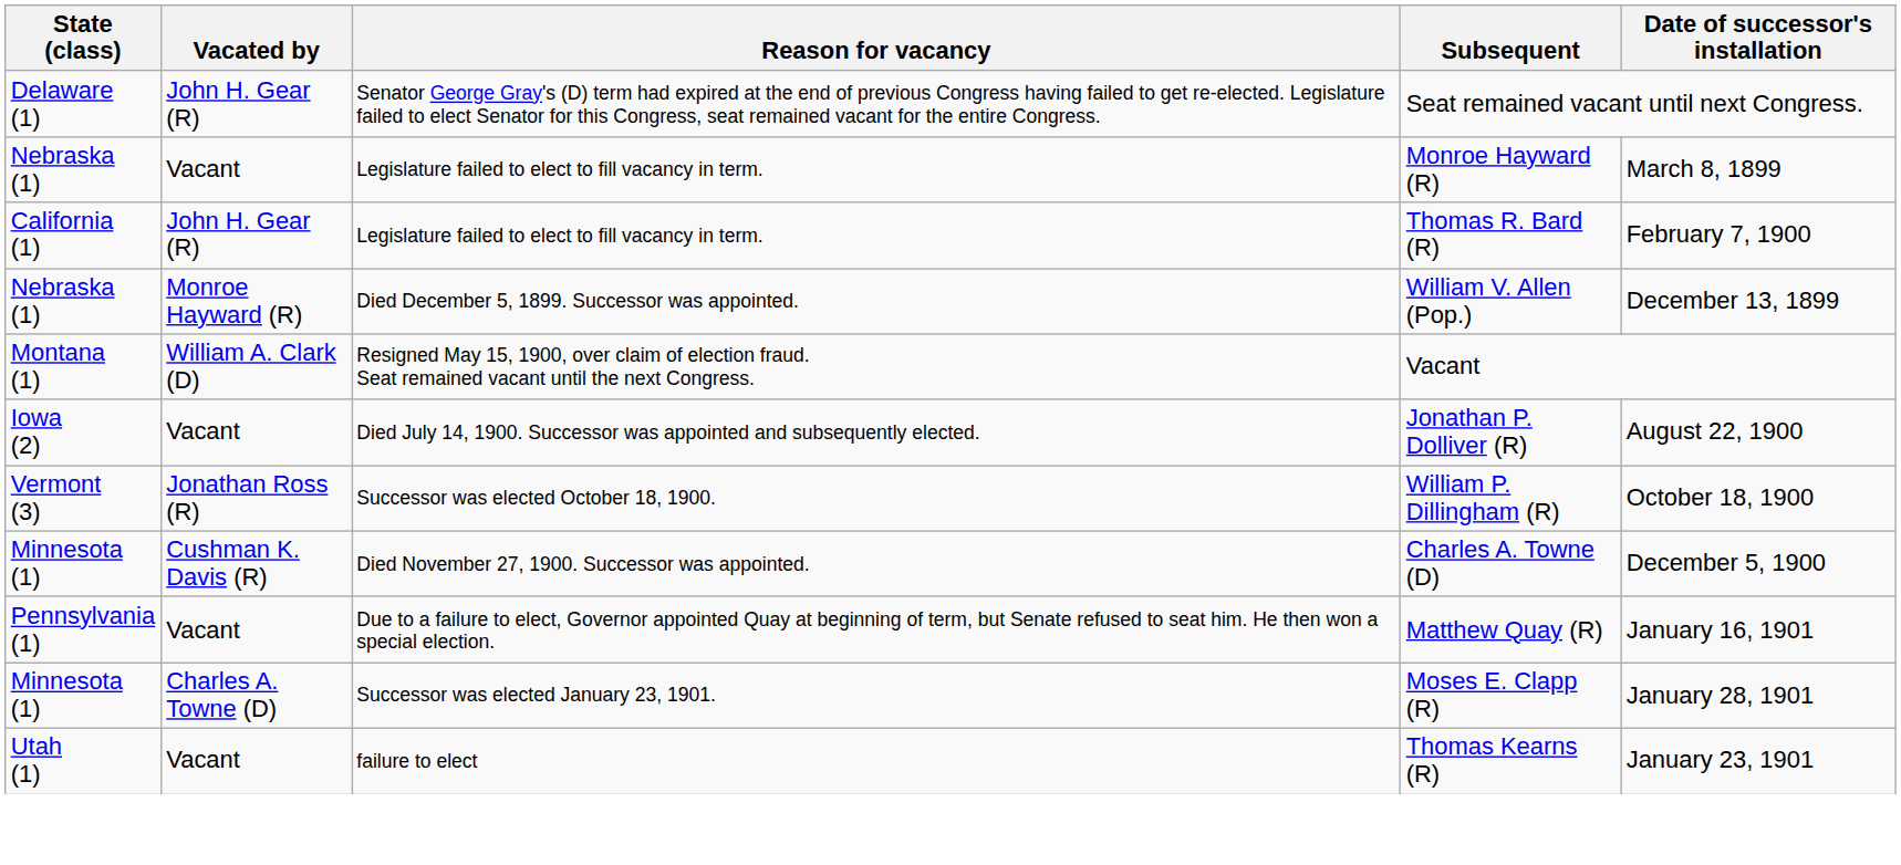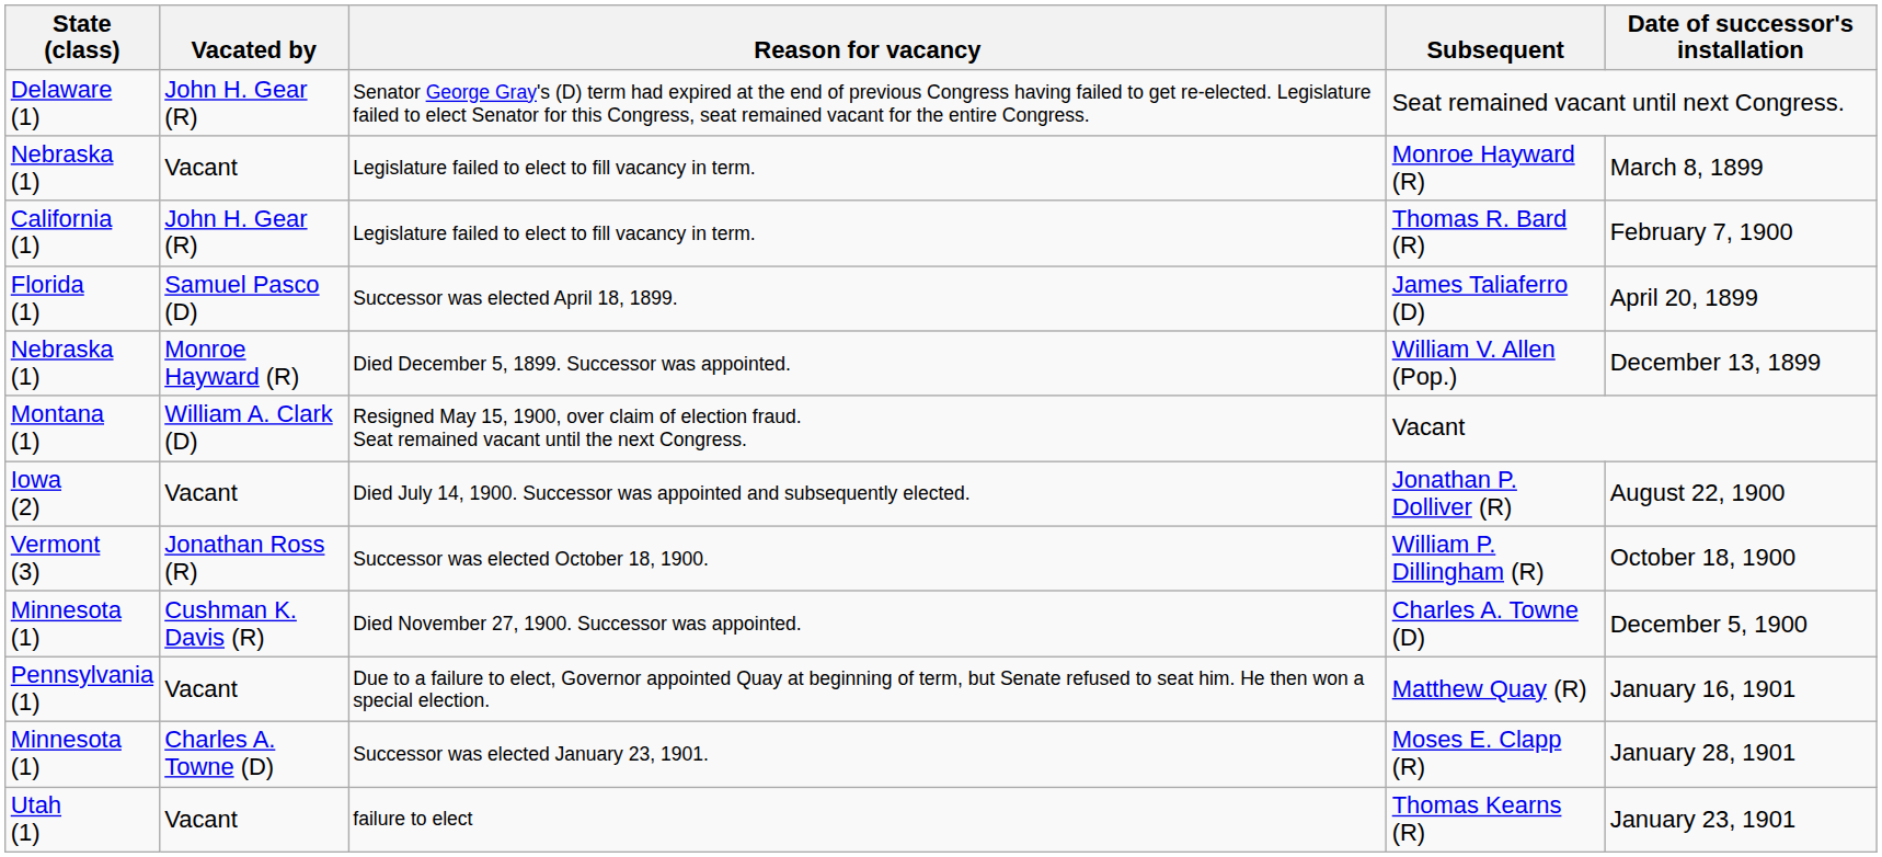 <table class="wikitable sortable">
 <tr valign=bottom>
 <th>State<br>(class)</th>
 <th>Vacated by</th>
 <th>Reason for vacancy</th>
 <th>Subsequent</th>
 <th>Date of successor's installation</th>
 </tr>
 <tr>
 <td><a href='#'>Delaware</a><br>(1)</td>
 <td><a href='#'>John H. Gear</a> (R)</td>
 <td style="font-size:80%">Senator <a href='#'>George Gray</a>'s (D) term had expired at the end of previous Congress having failed to get re-elected. Legislature failed to elect Senator for this Congress, seat remained vacant for the entire Congress.</td>
 <td colspan=2>Seat remained vacant until next Congress.</td>
 </tr>
 <tr>
 <td><a href='#'>Nebraska</a><br>(1)</td>
 <td>Vacant</td>
 <td style="font-size:80%">Legislature failed to elect to fill vacancy in term.</td>
 <td><a href='#'>Monroe Hayward</a> (R)</td>
 <td>March 8, 1899</td>
 </tr>
 <tr>
 <td><a href='#'>California</a><br>(1)</td>
 <td><a href='#'>John H. Gear</a> (R)</td>
 <td style="font-size:80%">Legislature failed to elect to fill vacancy in term.</td>
 <td><a href='#'>Thomas R. Bard</a> (R)</td>
 <td>February 7, 1900</td>
+</tr>
+<tr>
+<td><a href='#'>Florida</a><br>(1)</td>
+<td><a href='#'>Samuel Pasco</a> (D)</td>
+<td style="font-size:80%">Successor was elected April 18, 1899.</td>
+<td><a href='#'>James Taliaferro</a> (D)</td>
+<td>April 20, 1899</td>
 </tr>
 <tr>
 <td><a href='#'>Nebraska</a><br>(1)</td>
 <td><a href='#'>Monroe Hayward</a> (R)</td>
 <td style="font-size:80%">Died December 5, 1899. Successor was appointed.</td>
 <td><a href='#'>William V. Allen</a> (Pop.)</td>
 <td>December 13, 1899</td>
 </tr>
 <tr>
 <td><a href='#'>Montana</a><br>(1)</td>
 <td><a href='#'>William A. Clark</a> (D)</td>
 <td style="font-size:80%">Resigned May 15, 1900, over claim of election fraud.<br>Seat remained vacant until the next Congress.</td>
 <td colspan=2>Vacant</td>
 </tr>
 <tr>
 <td><a href='#'>Iowa</a><br>(2)</td>
 <td>Vacant</td>
 <td style="font-size:80%">Died July 14, 1900. Successor was appointed and subsequently elected.</td>
 <td><a href='#'>Jonathan P. Dolliver</a> (R)</td>
 <td>August 22, 1900</td>
 </tr>
 <tr>
 <td><a href='#'>Vermont</a><br>(3)</td>
 <td><a href='#'>Jonathan Ross</a> (R)</td>
 <td style="font-size:80%">Successor was elected October 18, 1900.</td>
 <td><a href='#'>William P. Dillingham</a> (R)</td>
 <td>October 18, 1900</td>
 </tr>
 <tr>
 <td><a href='#'>Minnesota</a><br>(1)</td>
 <td><a href='#'>Cushman K. Davis</a> (R)</td>
 <td style="font-size:80%">Died November 27, 1900. Successor was appointed.</td>
 <td><a href='#'>Charles A. Towne</a> (D)</td>
 <td>December 5, 1900</td>
 </tr>
 <tr>
 <td><a href='#'>Pennsylvania</a><br>(1)</td>
 <td>Vacant</td>
 <td style="font-size:80%">Due to a failure to elect, Governor appointed Quay at beginning of term, but Senate refused to seat him. He then won a special election.</td>
 <td><a href='#'>Matthew Quay</a> (R)</td>
 <td>January 16, 1901</td>
 </tr>
 <tr>
 <td><a href='#'>Minnesota</a><br>(1)</td>
 <td><a href='#'>Charles A. Towne</a> (D)</td>
 <td style="font-size:80%">Successor was elected January 23, 1901.</td>
 <td><a href='#'>Moses E. Clapp</a> (R)</td>
 <td>January 28, 1901</td>
 </tr>
 <tr>
 <td><a href='#'>Utah</a><br>(1)</td>
 <td>Vacant</td>
 <td style="font-size:80%">failure to elect</td>
 <td><a href='#'>Thomas Kearns</a> (R)</td>
 <td>January 23, 1901</td>
 </tr>
 </table>
